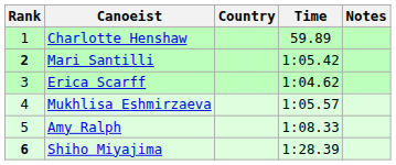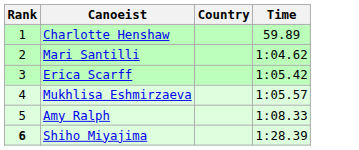 <table class="wikitable" style="text-align:center">
 <tr>
 <th>Rank</th>
 <th>Canoeist</th>
 <th>Country</th>
 <th>Time</th>
-<th>Notes</th>
 </tr>
 <tr bgcolor=bbffbb>
 <td>1</td>
 <td align="left"><a href='#'>Charlotte Henshaw</a></td>
 <td align="left"></td>
 <td>59.89</td>
-<td></td>
 </tr>
 <tr bgcolor=bbffbb>
-<td><strong>2</strong></td>
+<td>2</td>
 <td align="left"><a href='#'>Mari Santilli</a></td>
 <td align="left"></td>
-<td>1:05.42</td>
-<td></td>
+<td>1:04.62</td>
 </tr>
 <tr bgcolor=bbffbb>
 <td>3</td>
 <td align="left"><a href='#'>Erica Scarff</a></td>
 <td align="left"></td>
-<td>1:04.62</td>
-<td></td>
+<td>1:05.42</td>
 </tr>
 <tr bgcolor=ddffdd>
 <td>4</td>
 <td align="left"><a href='#'>Mukhlisa Eshmirzaeva</a></td>
 <td align="left"></td>
 <td>1:05.57</td>
-<td></td>
 </tr>
 <tr bgcolor=ddffdd>
 <td>5</td>
 <td align="left"><a href='#'>Amy Ralph</a></td>
 <td align="left"></td>
 <td>1:08.33</td>
-<td></td>
 </tr>
 <tr bgcolor=ddffdd>
 <td><strong>6</strong></td>
 <td align="left"><a href='#'>Shiho Miyajima</a></td>
 <td align="left"></td>
 <td>1:28.39</td>
-<td></td>
 </tr>
 </table>
